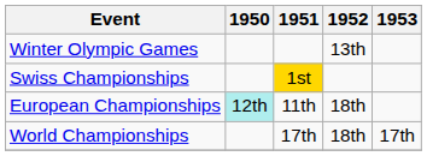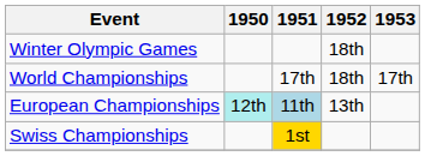 <table class="wikitable">
 <tr>
 <th>Event</th>
 <th>1950</th>
 <th>1951</th>
 <th>1952</th>
 <th>1953</th>
 </tr>
 <tr>
 <td><a href='#'>Winter Olympic Games</a></td>
 <td></td>
 <td></td>
+<td align="center">18th</td>
+<td></td>
+</tr>
+<tr>
+<td><a href='#'>World Championships</a></td>
+<td></td>
+<td align="center">17th</td>
+<td align="center">18th</td>
+<td align="center">17th</td>
+</tr>
+<tr>
+<td><a href='#'>European Championships</a></td>
+<td align="center" style="background: paleturquoise;">12th</td>
+<td align="center" style="background: lightblue;">11th</td>
 <td align="center">13th</td>
 <td></td>
 </tr>
 <tr>
 <td><a href='#'>Swiss Championships</a></td>
 <td></td>
 <td align="center" bgcolor="gold">1st</td>
 <td></td>
 <td></td>
 </tr>
 <tr>
-<td><a href='#'>European Championships</a></td>
-<td align="center" style="background: paleturquoise;">12th</td>
-<td align="center">11th</td>
-<td align="center">18th</td>
-<td></td>
-</tr>
-<tr>
-<td><a href='#'>World Championships</a></td>
-<td></td>
-<td align="center">17th</td>
-<td align="center">18th</td>
-<td align="center">17th</td>
-</tr>
-<tr>
 </tr>
 </table>
